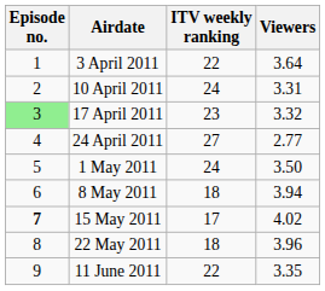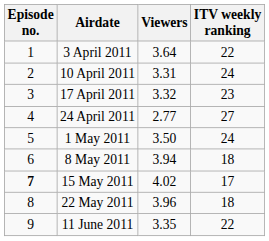 <table class="wikitable" style="text-align:center;">
 <tr>
 <th>Episode<br>no.</th>
 <th>Airdate</th>
+<th>Viewers<br></th>
 <th>ITV weekly<br>ranking</th>
-<th>Viewers<br></th>
 </tr>
 <tr>
 <td>1</td>
 <td>3 April 2011</td>
+<td>3.64</td>
 <td>22</td>
-<td>3.64</td>
 </tr>
 <tr>
 <td>2</td>
 <td>10 April 2011</td>
+<td>3.31</td>
 <td>24</td>
-<td>3.31</td>
 </tr>
 <tr>
-<td style="background: lightgreen;">3</td>
+<td>3</td>
 <td>17 April 2011</td>
+<td>3.32</td>
 <td>23</td>
-<td>3.32</td>
 </tr>
 <tr>
 <td>4</td>
 <td>24 April 2011</td>
+<td>2.77</td>
 <td>27</td>
-<td>2.77</td>
 </tr>
 <tr>
 <td>5</td>
 <td>1 May 2011</td>
+<td>3.50</td>
 <td>24</td>
-<td>3.50</td>
 </tr>
 <tr>
 <td>6</td>
 <td>8 May 2011</td>
+<td>3.94</td>
 <td>18</td>
-<td>3.94</td>
 </tr>
 <tr>
 <td><strong>7</strong></td>
 <td>15 May 2011</td>
+<td>4.02</td>
 <td>17</td>
-<td>4.02</td>
 </tr>
 <tr>
 <td>8</td>
 <td>22 May 2011</td>
+<td>3.96</td>
 <td>18</td>
-<td>3.96</td>
 </tr>
 <tr>
 <td>9</td>
 <td>11 June 2011</td>
+<td>3.35</td>
 <td>22</td>
-<td>3.35</td>
 </tr>
 </table>
